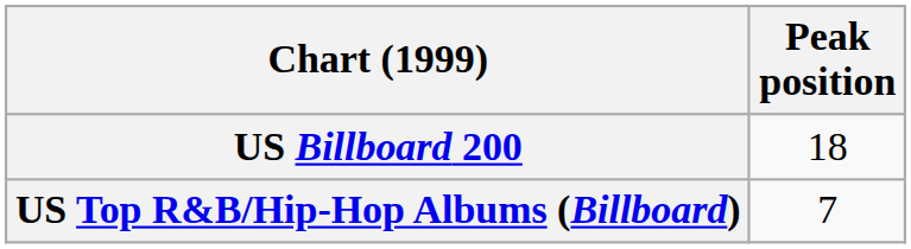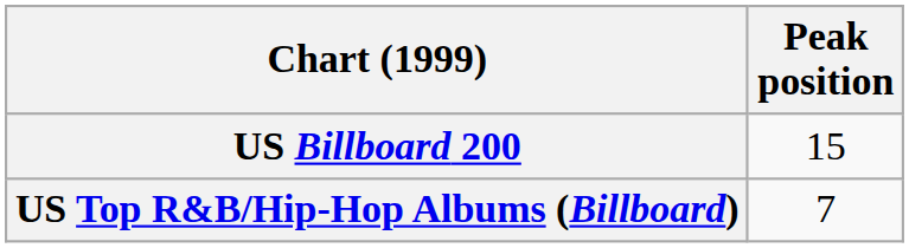 <table class="wikitable sortable plainrowheaders" style="text-align:center">
 <tr>
 <th scope="col">Chart (1999)</th>
 <th scope="col">Peak<br>position</th>
 </tr>
 <tr>
 <th scope="row">US <a href='#'><em>Billboard</em> 200</a></th>
-<td>18</td>
+<td>15</td>
 </tr>
 <tr>
 <th scope="row">US <a href='#'>Top R&B/Hip-Hop Albums</a> (<em><a href='#'>Billboard</a></em>)</th>
 <td>7</td>
 </tr>
 </table>
